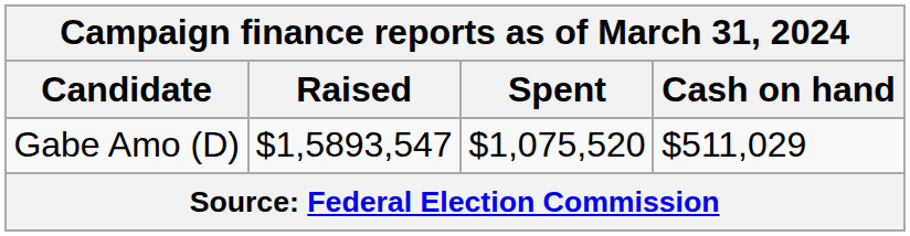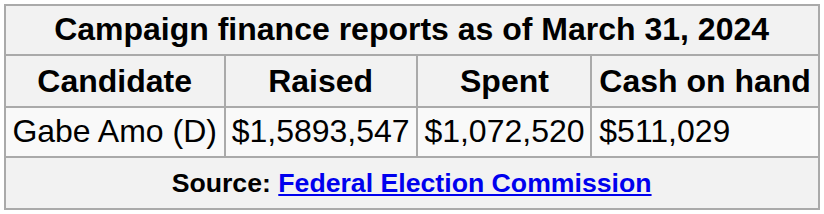 <table class="wikitable sortable">
 <tr>
 <th colspan=4>Campaign finance reports as of March 31, 2024</th>
 </tr>
 <tr style="text-align:center;">
 <th>Candidate</th>
 <th>Raised</th>
 <th>Spent</th>
 <th>Cash on hand</th>
 </tr>
 <tr>
 <td>Gabe Amo (D)</td>
 <td>$1,5893,547</td>
-<td>$1,075,520</td>
+<td>$1,072,520</td>
 <td>$511,029</td>
 </tr>
 <tr>
 <th colspan="4"><small>Source: <a href='#'>Federal Election Commission</a></small></th>
 </tr>
 </table>
